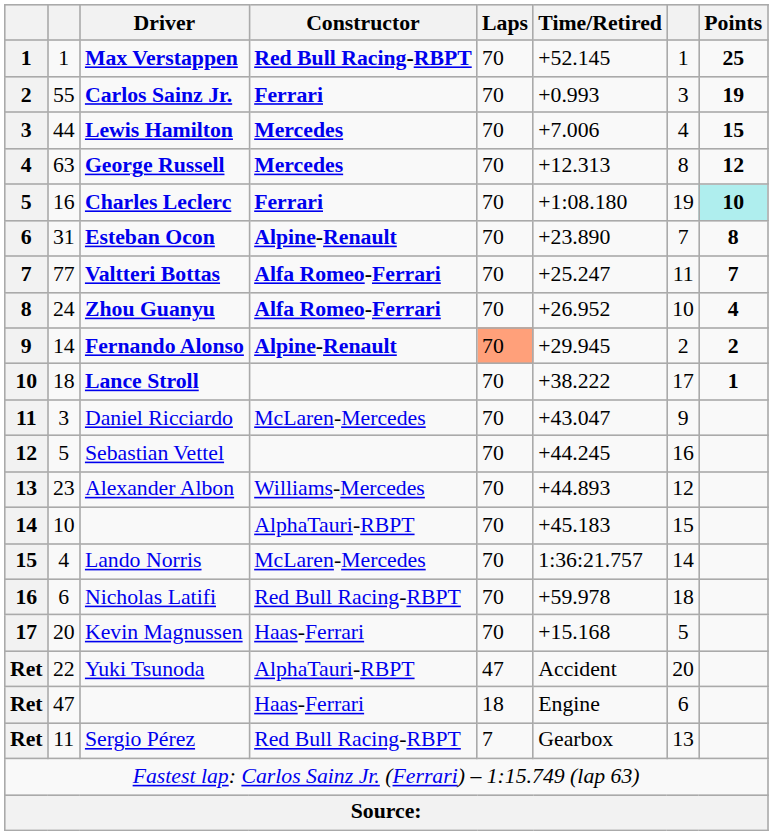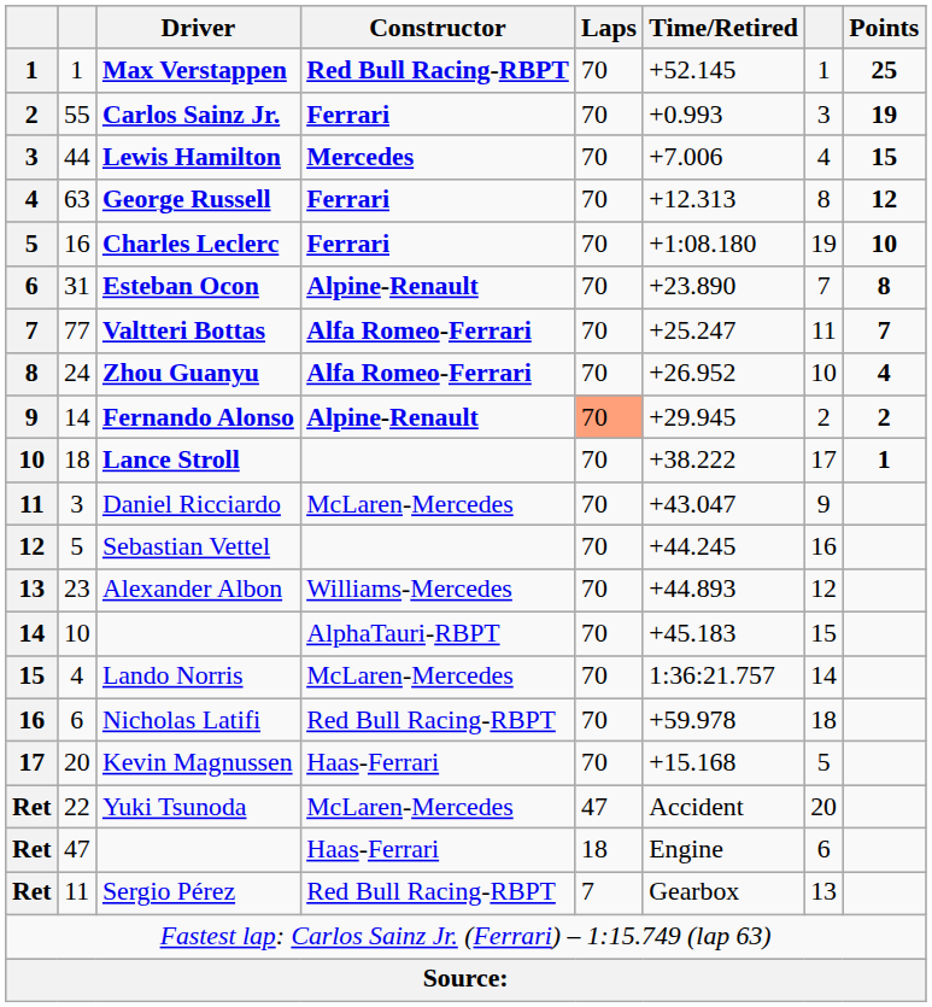 <table class="wikitable sortable" style="font-size: 85%;">
 <tr>
 <th scope="col"></th>
 <th scope="col"></th>
 <th scope="col">Driver</th>
 <th scope="col">Constructor</th>
 <th class="unsortable" scope="col">Laps</th>
 <th class="unsortable" scope="col">Time/Retired</th>
 <th scope="col"></th>
 <th scope="col">Points</th>
 </tr>
 <tr>
 <th>1</th>
 <td align="center">1</td>
 <td data-sort-value="ver"> <strong><a href='#'>Max Verstappen</a></strong></td>
 <td><strong><a href='#'>Red Bull Racing</a>-<a href='#'>RBPT</a></strong></td>
 <td>70</td>
 <td>+52.145</td>
 <td align="center">1</td>
 <td align="center"><strong>25</strong></td>
 </tr>
 <tr>
 <th>2</th>
 <td align="center">55</td>
 <td data-sort-value="sai"> <strong><a href='#'>Carlos Sainz Jr.</a></strong></td>
 <td><strong><a href='#'>Ferrari</a></strong></td>
 <td>70</td>
 <td>+0.993</td>
 <td align="center">3</td>
 <td align="center"><strong>19</strong></td>
 </tr>
 <tr>
 <th>3</th>
 <td align="center">44</td>
 <td data-sort-value="ham"> <strong><a href='#'>Lewis Hamilton</a></strong></td>
 <td><strong><a href='#'>Mercedes</a></strong></td>
 <td>70</td>
 <td>+7.006</td>
 <td align="center">4</td>
 <td align="center"><strong>15</strong></td>
 </tr>
 <tr>
 <th>4</th>
 <td align="center">63</td>
 <td data-sort-value="rus"> <strong><a href='#'>George Russell</a></strong></td>
-<td><strong><a href='#'>Mercedes</a></strong></td>
+<td><strong><a href='#'>Ferrari</a></strong></td>
 <td>70</td>
 <td>+12.313</td>
 <td align="center">8</td>
 <td align="center"><strong>12</strong></td>
 </tr>
 <tr>
 <th>5</th>
 <td align="center">16</td>
 <td data-sort-value="lec"> <strong><a href='#'>Charles Leclerc</a></strong></td>
 <td><strong><a href='#'>Ferrari</a></strong></td>
 <td>70</td>
 <td>+1:08.180</td>
 <td align="center">19</td>
-<td align="center" style="background: paleturquoise;"><strong>10</strong></td>
+<td align="center"><strong>10</strong></td>
 </tr>
 <tr>
 <th>6</th>
 <td style="text-align:center">31</td>
 <td data-sort-value="oco"> <strong><a href='#'>Esteban Ocon</a></strong></td>
 <td><strong><a href='#'>Alpine</a>-<a href='#'>Renault</a></strong></td>
 <td>70</td>
 <td>+23.890</td>
 <td align="center">7</td>
 <td align="center"><strong>8</strong></td>
 </tr>
 <tr>
 <th>7</th>
 <td align="center">77</td>
 <td data-sort-value="bot"> <strong><a href='#'>Valtteri Bottas</a></strong></td>
 <td><strong><a href='#'>Alfa Romeo</a>-<a href='#'>Ferrari</a></strong></td>
 <td>70</td>
 <td>+25.247</td>
 <td align="center">11</td>
 <td align="center"><strong>7</strong></td>
 </tr>
 <tr>
 <th>8</th>
 <td align="center">24</td>
 <td data-sort-value="zho"> <strong><a href='#'>Zhou Guanyu</a></strong></td>
 <td><strong><a href='#'>Alfa Romeo</a>-<a href='#'>Ferrari</a></strong></td>
 <td>70</td>
 <td>+26.952</td>
 <td align="center">10</td>
 <td align="center"><strong>4</strong></td>
 </tr>
 <tr>
 <th>9</th>
 <td align="center">14</td>
 <td data-sort-value="alo"> <strong><a href='#'>Fernando Alonso</a></strong></td>
 <td><strong><a href='#'>Alpine</a>-<a href='#'>Renault</a></strong></td>
 <td style="background: lightsalmon;">70</td>
 <td>+29.945</td>
 <td align="center">2</td>
 <td align="center"><strong>2</strong></td>
 </tr>
 <tr>
 <th>10</th>
 <td align="center">18</td>
 <td data-sort-value="str"> <strong><a href='#'>Lance Stroll</a></strong></td>
 <td></td>
 <td>70</td>
 <td>+38.222</td>
 <td align="center">17</td>
 <td align="center"><strong>1</strong></td>
 </tr>
 <tr>
 <th>11</th>
 <td align="center">3</td>
 <td data-sort-value="ric"> <a href='#'>Daniel Ricciardo</a></td>
 <td><a href='#'>McLaren</a>-<a href='#'>Mercedes</a></td>
 <td>70</td>
 <td>+43.047</td>
 <td align="center">9</td>
 <td></td>
 </tr>
 <tr>
 <th>12</th>
 <td style="text-align:center">5</td>
 <td data-sort-value="vet"> <a href='#'>Sebastian Vettel</a></td>
 <td></td>
 <td>70</td>
 <td>+44.245</td>
 <td style="text-align:center">16</td>
 <td></td>
 </tr>
 <tr>
 <th>13</th>
 <td align="center">23</td>
 <td data-sort-value="alb"> <a href='#'>Alexander Albon</a></td>
 <td><a href='#'>Williams</a>-<a href='#'>Mercedes</a></td>
 <td>70</td>
 <td>+44.893</td>
 <td align="center">12</td>
 <td></td>
 </tr>
 <tr>
 <th>14</th>
 <td style="text-align:center">10</td>
 <td data-sort-value="gas"></td>
 <td><a href='#'>AlphaTauri</a>-<a href='#'>RBPT</a></td>
 <td>70</td>
 <td>+45.183</td>
 <td align="center">15</td>
 <td></td>
 </tr>
 <tr>
 <th>15</th>
 <td align="center">4</td>
 <td data-sort-value="nor"> <a href='#'>Lando Norris</a></td>
 <td><a href='#'>McLaren</a>-<a href='#'>Mercedes</a></td>
 <td>70</td>
 <td>1:36:21.757</td>
 <td align="center">14</td>
 <td></td>
 </tr>
 <tr>
 <th>16</th>
 <td align="center">6</td>
 <td data-sort-value="lat"> <a href='#'>Nicholas Latifi</a></td>
 <td><a href='#'>Red Bull Racing</a>-<a href='#'>RBPT</a></td>
 <td>70</td>
 <td>+59.978</td>
 <td align="center">18</td>
 <td></td>
 </tr>
 <tr>
 <th>17</th>
 <td align="center">20</td>
 <td data-sort-value="mag"> <a href='#'>Kevin Magnussen</a></td>
 <td><a href='#'>Haas</a>-<a href='#'>Ferrari</a></td>
 <td>70</td>
 <td>+15.168</td>
 <td align="center">5</td>
 <td></td>
 </tr>
 <tr>
 <th data-sort-value="18">Ret</th>
 <td align="center">22</td>
 <td data-sort-value="tsu"> <a href='#'>Yuki Tsunoda</a></td>
-<td><a href='#'>AlphaTauri</a>-<a href='#'>RBPT</a></td>
+<td><a href='#'>McLaren</a>-<a href='#'>Mercedes</a></td>
 <td>47</td>
 <td>Accident</td>
 <td align="center">20</td>
 <td></td>
 </tr>
 <tr>
 <th data-sort-value="19">Ret</th>
 <td align="center">47</td>
 <td data-sort-value="msc"></td>
 <td><a href='#'>Haas</a>-<a href='#'>Ferrari</a></td>
 <td>18</td>
 <td>Engine</td>
 <td align="center">6</td>
 <td></td>
 </tr>
 <tr>
 <th data-sort-value="20">Ret</th>
 <td align="center">11</td>
 <td data-sort-value="per"> <a href='#'>Sergio Pérez</a></td>
 <td><a href='#'>Red Bull Racing</a>-<a href='#'>RBPT</a></td>
 <td>7</td>
 <td>Gearbox</td>
 <td align="center">13</td>
 <td></td>
 </tr>
 <tr class="sortbottom">
 <td colspan="8" align="center"><em><a href='#'>Fastest lap</a>:</em>  <em><a href='#'>Carlos Sainz Jr.</a> (<a href='#'>Ferrari</a>) – 1:15.749 (lap 63)</em></td>
 </tr>
 <tr>
 <th colspan="8">Source:</th>
 </tr>
 </table>
